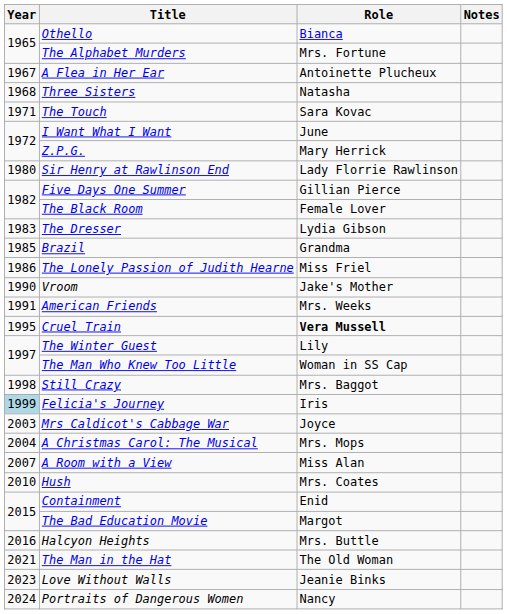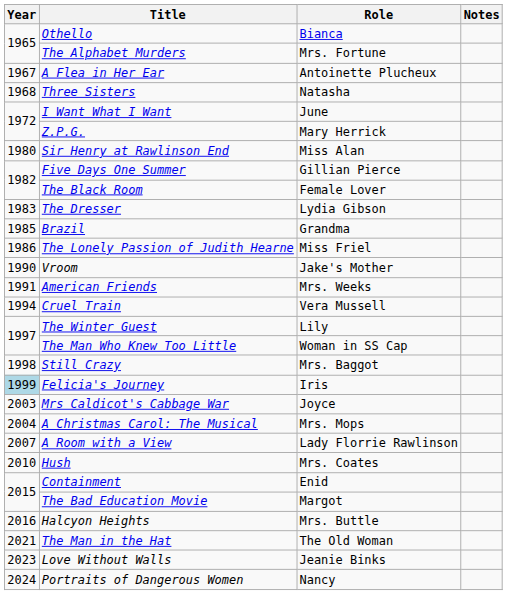 <table class="wikitable sortable">
 <tr>
 <th>Year</th>
 <th>Title</th>
 <th>Role</th>
 <th>Notes</th>
 </tr>
 <tr>
 <td rowspan="2">1965</td>
 <td><em><a href='#'>Othello</a></em></td>
 <td><a href='#'>Bianca</a></td>
 <td></td>
 </tr>
 <tr>
 <td><em><a href='#'>The Alphabet Murders</a></em></td>
 <td>Mrs. Fortune</td>
 <td></td>
 </tr>
 <tr>
 <td>1967</td>
 <td><em><a href='#'>A Flea in Her Ear</a></em></td>
 <td>Antoinette Plucheux</td>
 <td></td>
 </tr>
 <tr>
 <td>1968</td>
 <td><em><a href='#'>Three Sisters</a></em></td>
 <td>Natasha</td>
 <td></td>
 </tr>
 <tr>
-<td>1971</td>
-<td><em><a href='#'>The Touch</a></em></td>
-<td>Sara Kovac</td>
-<td></td>
-</tr>
-<tr>
 <td rowspan="2">1972</td>
 <td><em><a href='#'>I Want What I Want</a></em></td>
 <td>June</td>
 <td></td>
 </tr>
 <tr>
 <td><em><a href='#'>Z.P.G.</a></em></td>
 <td>Mary Herrick</td>
 <td></td>
 </tr>
 <tr>
 <td>1980</td>
 <td><em><a href='#'>Sir Henry at Rawlinson End</a></em></td>
-<td>Lady Florrie Rawlinson</td>
+<td>Miss Alan</td>
 <td></td>
 </tr>
 <tr>
 <td rowspan="2">1982</td>
 <td><em><a href='#'>Five Days One Summer</a></em></td>
 <td>Gillian Pierce</td>
 <td></td>
 </tr>
 <tr>
 <td><em><a href='#'>The Black Room</a></em></td>
 <td>Female Lover</td>
 </tr>
 <tr>
 <td>1983</td>
 <td><em><a href='#'>The Dresser</a></em></td>
 <td>Lydia Gibson</td>
 <td></td>
 </tr>
 <tr>
 <td>1985</td>
 <td><em><a href='#'>Brazil</a></em></td>
 <td>Grandma</td>
 <td></td>
 </tr>
 <tr>
 <td>1986</td>
 <td><em><a href='#'>The Lonely Passion of Judith Hearne</a></em></td>
 <td>Miss Friel</td>
 <td></td>
 </tr>
 <tr>
 <td>1990</td>
 <td><em>Vroom</em></td>
 <td>Jake's Mother</td>
 <td></td>
 </tr>
 <tr>
 <td>1991</td>
 <td><em><a href='#'>American Friends</a></em></td>
 <td>Mrs. Weeks</td>
 <td></td>
 </tr>
 <tr>
-<td>1995</td>
+<td>1994</td>
 <td><em><a href='#'>Cruel Train</a></em></td>
-<td><strong>Vera Mussell</strong></td>
+<td>Vera Mussell</td>
 <td></td>
 </tr>
 <tr>
 <td rowspan="2">1997</td>
 <td><em><a href='#'>The Winter Guest</a></em></td>
 <td>Lily</td>
 <td></td>
 </tr>
 <tr>
 <td><em><a href='#'>The Man Who Knew Too Little</a></em></td>
 <td>Woman in SS Cap</td>
 <td></td>
 </tr>
 <tr>
 <td>1998</td>
 <td><em><a href='#'>Still Crazy</a></em></td>
 <td>Mrs. Baggot</td>
 <td></td>
 </tr>
 <tr>
 <td style="background: lightblue;">1999</td>
 <td><em><a href='#'>Felicia's Journey</a></em></td>
 <td>Iris</td>
 <td></td>
 </tr>
 <tr>
 <td>2003</td>
 <td><em><a href='#'>Mrs Caldicot's Cabbage War</a></em></td>
 <td>Joyce</td>
 </tr>
 <tr>
 <td>2004</td>
 <td><em><a href='#'>A Christmas Carol: The Musical</a></em></td>
 <td>Mrs. Mops</td>
 <td></td>
 </tr>
 <tr>
 <td>2007</td>
 <td><em><a href='#'>A Room with a View</a></em></td>
-<td>Miss Alan</td>
+<td>Lady Florrie Rawlinson</td>
 <td></td>
 </tr>
 <tr>
 <td>2010</td>
 <td><em><a href='#'>Hush</a></em></td>
 <td>Mrs. Coates</td>
 <td></td>
 </tr>
 <tr>
 <td rowspan="2">2015</td>
 <td><em><a href='#'>Containment</a></em></td>
 <td>Enid</td>
 <td></td>
 </tr>
 <tr>
 <td><em><a href='#'>The Bad Education Movie</a></em></td>
 <td>Margot</td>
 <td></td>
 </tr>
 <tr>
 <td>2016</td>
 <td><em>Halcyon Heights</em></td>
 <td>Mrs. Buttle</td>
 <td></td>
 </tr>
 <tr>
 <td>2021</td>
 <td><em><a href='#'>The Man in the Hat</a></em></td>
 <td>The Old Woman</td>
 <td></td>
 </tr>
 <tr>
 <td>2023</td>
 <td><em>Love Without Walls</em></td>
 <td>Jeanie Binks</td>
 <td></td>
 </tr>
 <tr>
 <td>2024</td>
 <td><em>Portraits of Dangerous Women</em></td>
 <td>Nancy</td>
 <td></td>
 </tr>
 </table>
